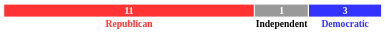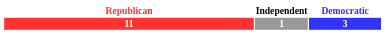 <table style="width:50%">
 <tr>
 <td scope="row" colspan="3" style="text-align:center"></td>
+</tr>
+<tr>
+<td scope="row" style="text-align:center; color:#F33"><strong>Republican</strong></td>
+<td style="text-align:center; color:#99"><strong>Independent</strong></td>
+<td style="text-align:center; color:#33F"><strong>Democratic</strong></td>
 </tr>
 <tr>
 <td scope="row" style="background:#F33; width:74%; text-align:center; color:white"><strong>11</strong></td>
 <td style="background:#999; width:6%; text-align:center; color:white"><strong>1</strong></td>
 <td style="background:#33F; width:20%; text-align:center; color:white"><strong>3</strong></td>
 </tr>
-<tr>
-<td scope="row" style="text-align:center; color:#F33"><strong>Republican</strong></td>
-<td style="text-align:center; color:#99"><strong>Independent</strong></td>
-<td style="text-align:center; color:#33F"><strong>Democratic</strong></td>
-</tr>
 </table>
